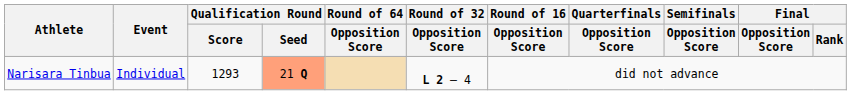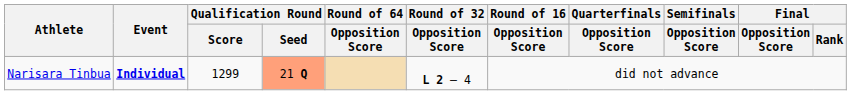 <table class="wikitable" style="font-size:90%; text-align:center">
 <tr>
 <th rowspan="2">Athlete</th>
 <th rowspan="2">Event</th>
 <th colspan="2">Qualification Round</th>
 <th>Round of 64</th>
 <th>Round of 32</th>
 <th>Round of 16</th>
 <th>Quarterfinals</th>
 <th>Semifinals</th>
 <th colspan="2">Final</th>
 </tr>
 <tr>
 <th>Score</th>
 <th>Seed</th>
 <th>Opposition<br>Score</th>
 <th>Opposition<br>Score</th>
 <th>Opposition<br>Score</th>
 <th>Opposition<br>Score</th>
 <th>Opposition<br>Score</th>
 <th>Opposition<br>Score</th>
 <th>Rank</th>
 </tr>
 <tr>
 <td align=left><a href='#'>Narisara Tinbua</a></td>
-<td align=center><a href='#'>Individual</a></td>
-<td>1293</td>
+<td align=center><strong><a href='#'>Individual</a></strong></td>
+<td>1299</td>
 <td style="background: lightsalmon;">21 <strong>Q</strong></td>
 <td bgcolor=wheat></td>
 <td><br><strong>L</strong> <strong>2</strong> – 4</td>
 <td colspan=5>did not advance</td>
 </tr>
 </table>
